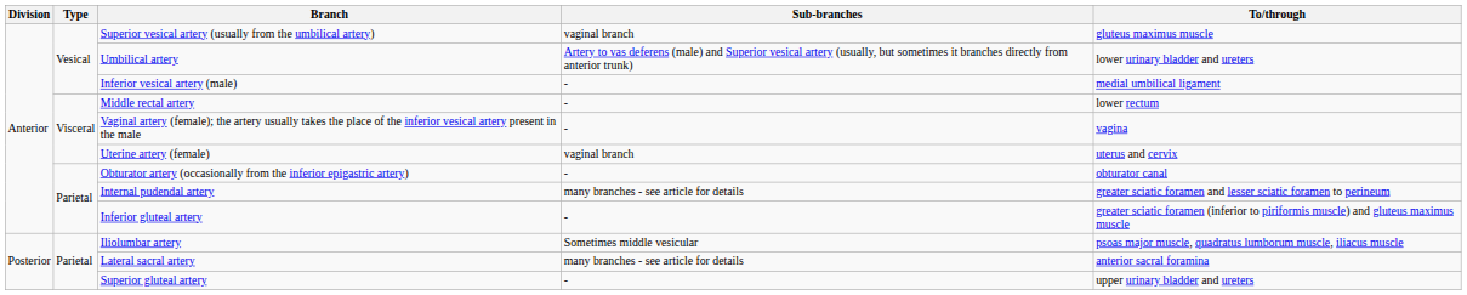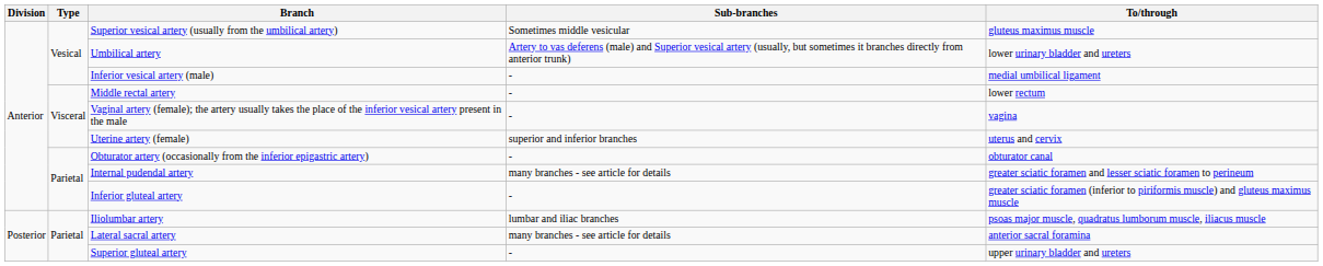 <table class="wikitable">
 <tr>
 <th>Division</th>
 <th>Type</th>
 <th>Branch</th>
 <th>Sub-branches</th>
 <th>To/through</th>
 </tr>
 <tr>
 <td rowspan="9">Anterior</td>
 <td rowspan="3">Vesical</td>
 <td><a href='#'>Superior vesical artery</a> (usually from the <a href='#'>umbilical artery</a>)</td>
-<td>vaginal branch</td>
+<td>Sometimes middle vesicular</td>
 <td><a href='#'>gluteus maximus muscle</a></td>
 </tr>
 <tr>
 <td><a href='#'>Umbilical artery</a></td>
 <td><a href='#'>Artery to vas deferens</a> (male) and <a href='#'>Superior vesical artery</a> (usually, but sometimes it branches directly from anterior trunk)</td>
 <td>lower <a href='#'>urinary bladder</a> and <a href='#'>ureters</a></td>
 </tr>
 <tr>
 <td><a href='#'>Inferior vesical artery</a> (male) </td>
 <td>-</td>
 <td><a href='#'>medial umbilical ligament</a></td>
 </tr>
 <tr>
 <td rowspan="3">Visceral</td>
 <td><a href='#'>Middle rectal artery</a></td>
 <td>-</td>
 <td>lower <a href='#'>rectum</a></td>
 </tr>
 <tr>
 <td><a href='#'>Vaginal artery</a> (female); the artery usually takes the place of the <a href='#'>inferior vesical artery</a> present in the male</td>
 <td>-</td>
 <td><a href='#'>vagina</a></td>
 </tr>
 <tr>
 <td><a href='#'>Uterine artery</a> (female)</td>
-<td>vaginal branch</td>
+<td>superior and inferior branches</td>
 <td><a href='#'>uterus</a> and <a href='#'>cervix</a></td>
 </tr>
 <tr>
 <td rowspan="3">Parietal</td>
 <td><a href='#'>Obturator artery</a> (occasionally from the <a href='#'>inferior epigastric artery</a>)</td>
 <td>-</td>
 <td><a href='#'>obturator canal</a></td>
 </tr>
 <tr>
 <td><a href='#'>Internal pudendal artery</a></td>
 <td>many branches - see article for details</td>
 <td><a href='#'>greater sciatic foramen</a> and <a href='#'>lesser sciatic foramen</a> to <a href='#'>perineum</a></td>
 </tr>
 <tr>
 <td><a href='#'>Inferior gluteal artery</a></td>
 <td>-</td>
 <td><a href='#'>greater sciatic foramen</a> (inferior to <a href='#'>piriformis muscle</a>) and <a href='#'>gluteus maximus muscle</a></td>
 </tr>
 <tr>
 <td rowspan="3">Posterior</td>
 <td rowspan="3">Parietal</td>
 <td><a href='#'>Iliolumbar artery</a></td>
-<td>Sometimes middle vesicular</td>
+<td>lumbar and iliac branches</td>
 <td><a href='#'>psoas major muscle</a>, <a href='#'>quadratus lumborum muscle</a>, <a href='#'>iliacus muscle</a></td>
 </tr>
 <tr>
 <td><a href='#'>Lateral sacral artery</a></td>
 <td>many branches - see article for details</td>
 <td><a href='#'>anterior sacral foramina</a></td>
 </tr>
 <tr>
 <td><a href='#'>Superior gluteal artery</a></td>
 <td>-</td>
 <td>upper <a href='#'>urinary bladder</a> and <a href='#'>ureters</a></td>
 </tr>
 </table>
